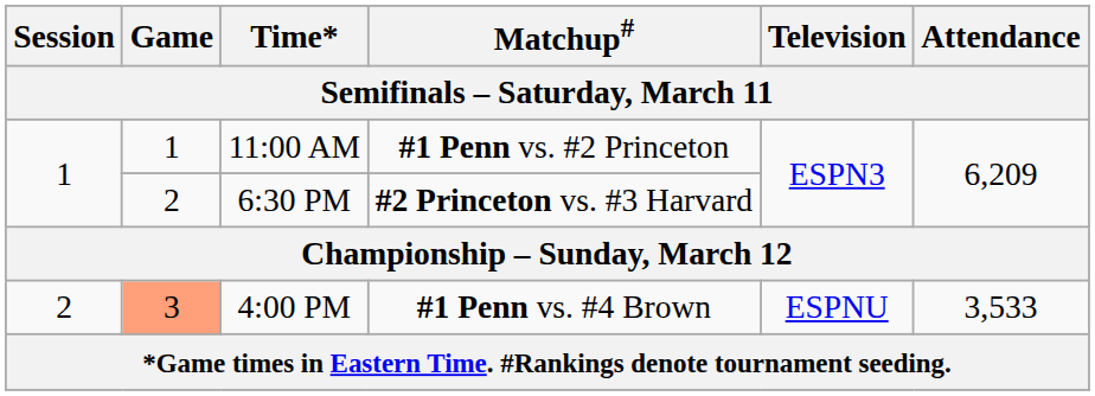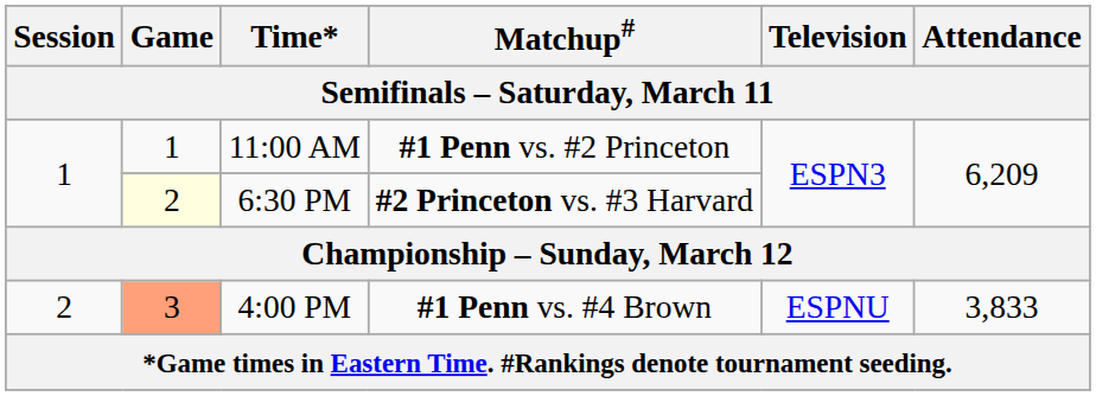 <table class="wikitable" style="font-size: 95%; text-align:center">
 <tr>
 <th>Session</th>
 <th>Game</th>
 <th>Time*</th>
 <th>Matchup<sup>#</sup></th>
 <th>Television</th>
 <th>Attendance</th>
 </tr>
 <tr>
 <th colspan=6>Semifinals – Saturday, March 11</th>
 </tr>
 <tr>
 <td rowspan=2>1</td>
 <td>1</td>
 <td>11:00 AM</td>
 <td><strong>#1 Penn</strong> vs. #2 Princeton</td>
 <td rowspan=2><a href='#'>ESPN3</a></td>
 <td rowspan=2>6,209</td>
 </tr>
 <tr>
-<td>2</td>
+<td style="background: lightyellow;">2</td>
 <td>6:30 PM</td>
 <td><strong>#2 Princeton</strong> vs. #3 Harvard</td>
 </tr>
 <tr>
 <th colspan=6>Championship – Sunday, March 12</th>
 </tr>
 <tr>
 <td>2</td>
 <td style="background: lightsalmon;">3</td>
 <td>4:00 PM</td>
 <td><strong>#1 Penn</strong> vs. #4 Brown</td>
 <td><a href='#'>ESPNU</a></td>
-<td>3,533</td>
+<td>3,833</td>
 </tr>
 <tr>
 <th colspan=6><small>*Game times in <a href='#'>Eastern Time</a>. #Rankings denote tournament seeding.</small></th>
 </tr>
 </table>
